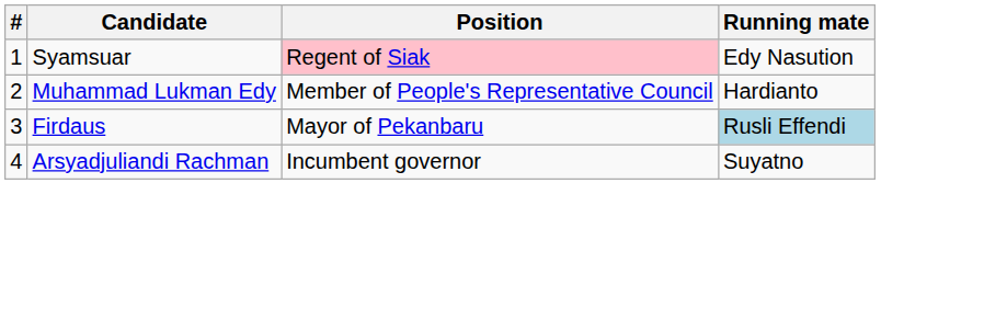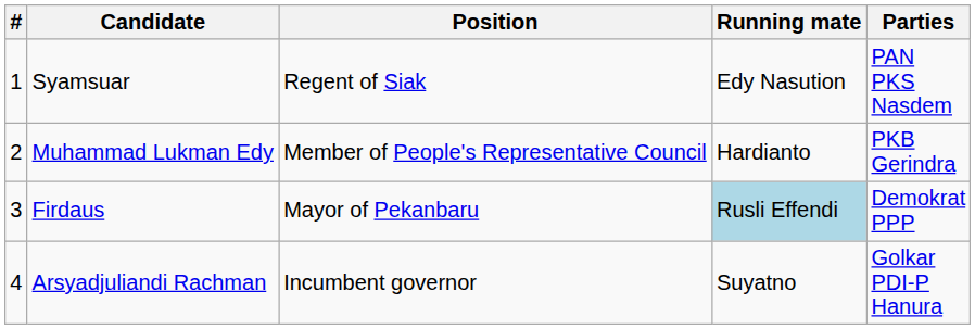 <table class="wikitable">
 <tr>
 <th>#</th>
 <th>Candidate</th>
 <th>Position</th>
 <th>Running mate</th>
+<th>Parties</th>
 </tr>
 <tr>
 <td>1</td>
 <td>Syamsuar</td>
-<td style="background: pink;">Regent of <a href='#'>Siak</a></td>
+<td>Regent of <a href='#'>Siak</a></td>
 <td>Edy Nasution</td>
+<td><a href='#'>PAN</a> <br><a href='#'>PKS</a><br><a href='#'>Nasdem</a></td>
 </tr>
 <tr he>
 <td>2</td>
 <td><a href='#'>Muhammad Lukman Edy</a></td>
 <td>Member of <a href='#'>People's Representative Council</a></td>
 <td>Hardianto</td>
+<td><a href='#'>PKB</a><br><a href='#'>Gerindra</a></td>
 </tr>
 <tr>
 <td>3</td>
 <td><a href='#'>Firdaus</a></td>
 <td>Mayor of <a href='#'>Pekanbaru</a></td>
 <td style="background: lightblue;">Rusli Effendi</td>
+<td><a href='#'>Demokrat</a><br><a href='#'>PPP</a></td>
 </tr>
 <tr>
 <td>4</td>
 <td><a href='#'>Arsyadjuliandi Rachman</a></td>
 <td>Incumbent governor</td>
 <td>Suyatno</td>
+<td><a href='#'>Golkar</a><br><a href='#'>PDI-P</a><br><a href='#'>Hanura</a></td>
 </tr>
 </table>
